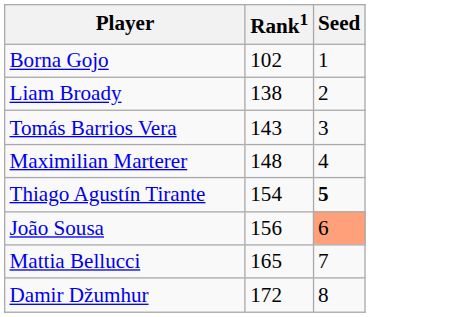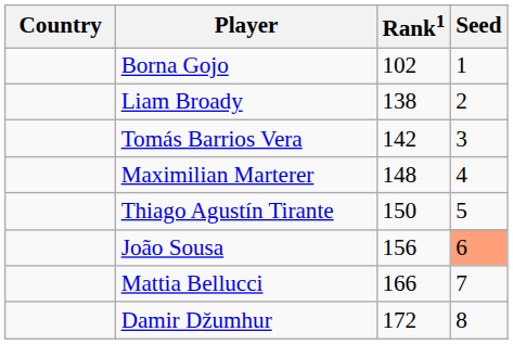 <table class="sortable wikitable">
 <tr>
+<th width="70">Country</th>
 <th width="175">Player</th>
 <th>Rank<sup>1</sup></th>
 <th>Seed</th>
 </tr>
 <tr>
+<td></td>
 <td><a href='#'>Borna Gojo</a></td>
 <td>102</td>
 <td>1</td>
 </tr>
 <tr>
+<td></td>
 <td><a href='#'>Liam Broady</a></td>
 <td>138</td>
 <td>2</td>
 </tr>
 <tr>
+<td></td>
 <td><a href='#'>Tomás Barrios Vera</a></td>
-<td>143</td>
+<td>142</td>
 <td>3</td>
 </tr>
 <tr>
+<td></td>
 <td><a href='#'>Maximilian Marterer</a></td>
 <td>148</td>
 <td>4</td>
 </tr>
 <tr>
+<td></td>
 <td><a href='#'>Thiago Agustín Tirante</a></td>
-<td>154</td>
-<td><strong>5</strong></td>
+<td>150</td>
+<td>5</td>
 </tr>
 <tr>
+<td></td>
 <td><a href='#'>João Sousa</a></td>
 <td>156</td>
 <td style="background: lightsalmon;">6</td>
 </tr>
 <tr>
+<td></td>
 <td><a href='#'>Mattia Bellucci</a></td>
-<td>165</td>
+<td>166</td>
 <td>7</td>
 </tr>
 <tr>
+<td></td>
 <td><a href='#'>Damir Džumhur</a></td>
 <td>172</td>
 <td>8</td>
 </tr>
 </table>
